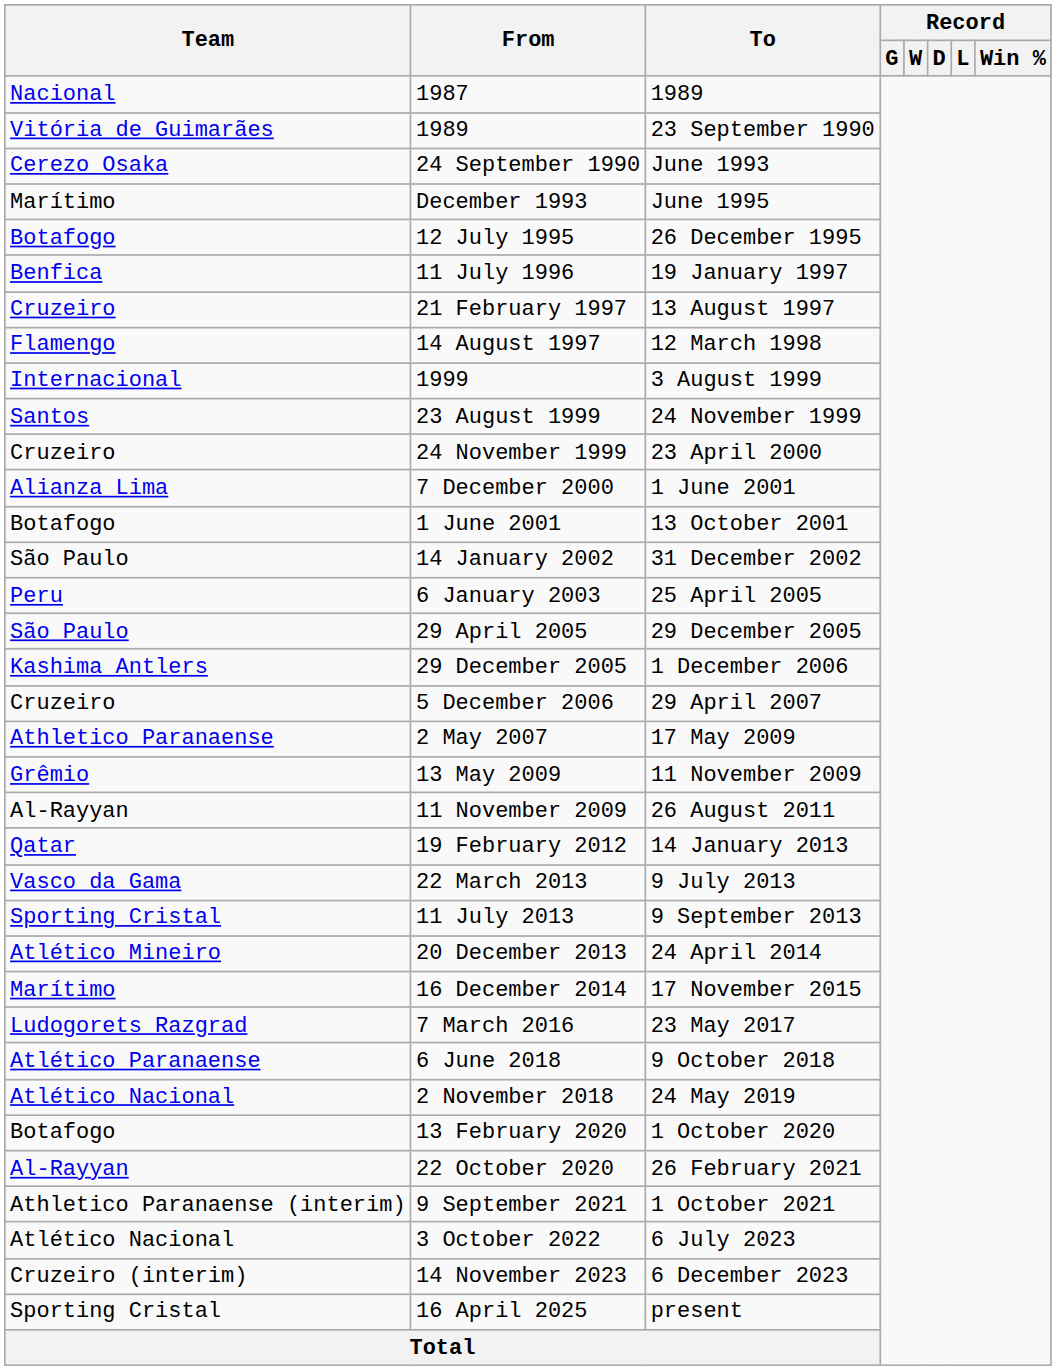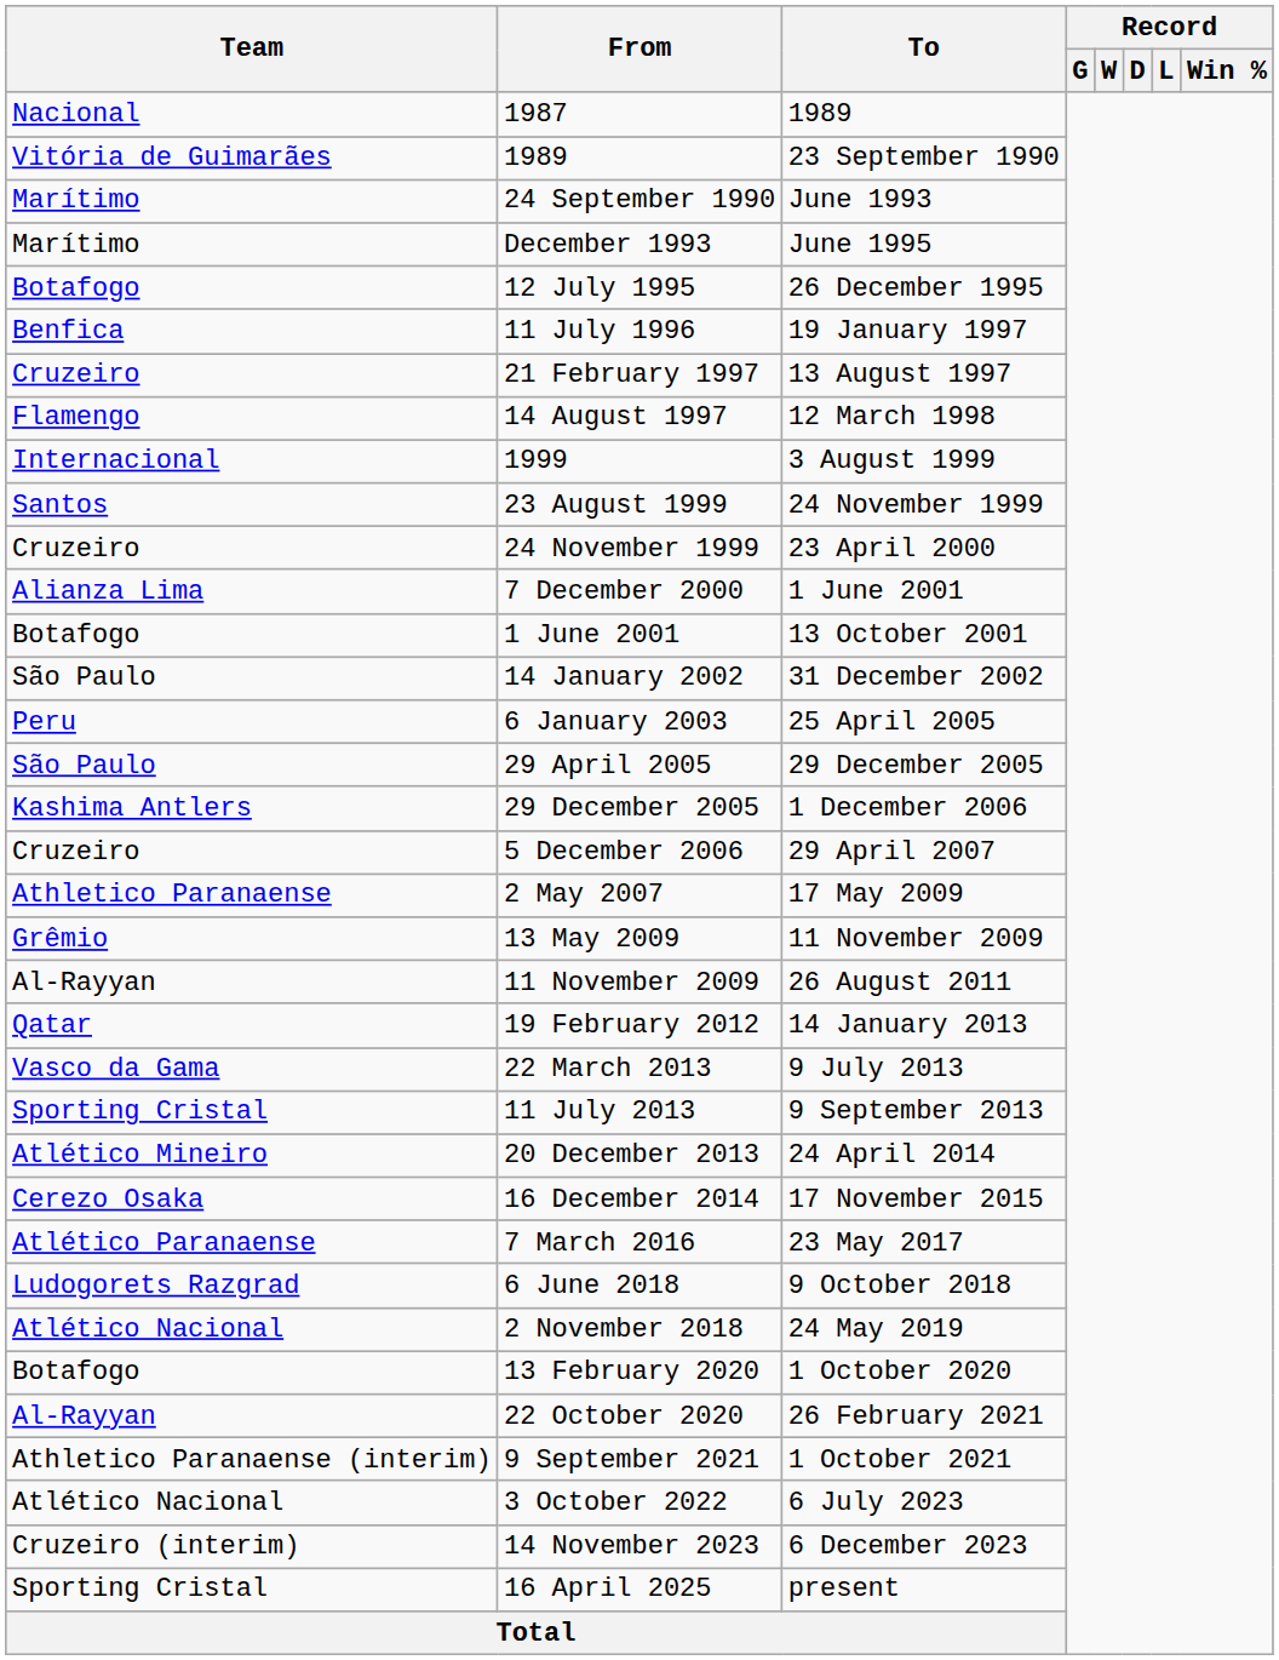 <table class="wikitable" style="text-align: center">
 <tr>
 <th rowspan="2">Team</th>
 <th rowspan="2">From</th>
 <th rowspan="2">To</th>
 <th colspan="5">Record</th>
 </tr>
 <tr>
 <th>G</th>
 <th>W</th>
 <th>D</th>
 <th>L</th>
 <th>Win %</th>
 </tr>
 <tr>
 <td align="left"><a href='#'>Nacional</a></td>
 <td align="left">1987</td>
 <td align="left">1989<br></td>
 </tr>
 <tr>
 <td align="left"><a href='#'>Vitória de Guimarães</a></td>
 <td align="left">1989</td>
 <td align="left">23 September 1990<br></td>
 </tr>
 <tr>
-<td align="left"><a href='#'>Cerezo Osaka</a></td>
+<td align="left"><a href='#'>Marítimo</a></td>
 <td align="left">24 September 1990</td>
 <td align="left">June 1993<br></td>
 </tr>
 <tr>
 <td align="left">Marítimo</td>
 <td align="left">December 1993</td>
 <td align="left">June 1995<br></td>
 </tr>
 <tr>
 <td align="left"><a href='#'>Botafogo</a></td>
 <td align="left">12 July 1995</td>
 <td align="left">26 December 1995<br></td>
 </tr>
 <tr>
 <td align="left"><a href='#'>Benfica</a></td>
 <td align="left">11 July 1996</td>
 <td align="left">19 January 1997<br></td>
 </tr>
 <tr>
 <td align="left"><a href='#'>Cruzeiro</a></td>
 <td align="left">21 February 1997</td>
 <td align="left">13 August 1997<br></td>
 </tr>
 <tr>
 <td align="left"><a href='#'>Flamengo</a></td>
 <td align="left">14 August 1997</td>
 <td align="left">12 March 1998<br></td>
 </tr>
 <tr>
 <td align="left"><a href='#'>Internacional</a></td>
 <td align="left">1999</td>
 <td align="left">3 August 1999<br></td>
 </tr>
 <tr>
 <td align="left"><a href='#'>Santos</a></td>
 <td align="left">23 August 1999</td>
 <td align="left">24 November 1999<br></td>
 </tr>
 <tr>
 <td align="left">Cruzeiro</td>
 <td align="left">24 November 1999</td>
 <td align="left">23 April 2000<br></td>
 </tr>
 <tr>
 <td align="left"><a href='#'>Alianza Lima</a></td>
 <td align="left">7 December 2000</td>
 <td align="left">1 June 2001<br></td>
 </tr>
 <tr>
 <td align="left">Botafogo</td>
 <td align="left">1 June 2001</td>
 <td align="left">13 October 2001<br></td>
 </tr>
 <tr>
 <td align="left">São Paulo</td>
 <td align="left">14 January 2002</td>
 <td align="left">31 December 2002<br></td>
 </tr>
 <tr>
 <td align="left"><a href='#'>Peru</a></td>
 <td align="left">6 January 2003</td>
 <td align="left">25 April 2005<br></td>
 </tr>
 <tr>
 <td align="left"><a href='#'>São Paulo</a></td>
 <td align="left">29 April 2005</td>
 <td align="left">29 December 2005<br></td>
 </tr>
 <tr>
 <td align="left"><a href='#'>Kashima Antlers</a></td>
 <td align="left">29 December 2005</td>
 <td align="left">1 December 2006<br></td>
 </tr>
 <tr>
 <td align="left">Cruzeiro</td>
 <td align="left">5 December 2006</td>
 <td align="left">29 April 2007<br></td>
 </tr>
 <tr>
 <td align="left"><a href='#'>Athletico Paranaense</a></td>
 <td align="left">2 May 2007</td>
 <td align="left">17 May 2009<br></td>
 </tr>
 <tr>
 <td align="left"><a href='#'>Grêmio</a></td>
 <td align="left">13 May 2009</td>
 <td align="left">11 November 2009<br></td>
 </tr>
 <tr>
 <td align="left">Al-Rayyan</td>
 <td align="left">11 November 2009</td>
 <td align="left">26 August 2011<br></td>
 </tr>
 <tr>
 <td align="left"><a href='#'>Qatar</a></td>
 <td align="left">19 February 2012</td>
 <td align="left">14 January 2013<br></td>
 </tr>
 <tr>
 <td align="left"><a href='#'>Vasco da Gama</a></td>
 <td align="left">22 March 2013</td>
 <td align="left">9 July 2013<br></td>
 </tr>
 <tr>
 <td align="left"><a href='#'>Sporting Cristal</a></td>
 <td align="left">11 July 2013</td>
 <td align="left">9 September 2013<br></td>
 </tr>
 <tr>
 <td align="left"><a href='#'>Atlético Mineiro</a></td>
 <td align="left">20 December 2013</td>
 <td align="left">24 April 2014<br></td>
 </tr>
 <tr>
-<td align="left"><a href='#'>Marítimo</a></td>
+<td align="left"><a href='#'>Cerezo Osaka</a></td>
 <td align="left">16 December 2014</td>
 <td align="left">17 November 2015<br></td>
 </tr>
 <tr>
-<td align="left"><a href='#'>Ludogorets Razgrad</a></td>
+<td align="left"><a href='#'>Atlético Paranaense</a></td>
 <td align="left">7 March 2016</td>
 <td align="left">23 May 2017<br></td>
 </tr>
 <tr>
-<td align="left"><a href='#'>Atlético Paranaense</a></td>
+<td align="left"><a href='#'>Ludogorets Razgrad</a></td>
 <td align="left">6 June 2018</td>
 <td align="left">9 October 2018<br></td>
 </tr>
 <tr>
 <td align="left"><a href='#'>Atlético Nacional</a></td>
 <td align="left">2 November 2018</td>
 <td align="left">24 May 2019<br></td>
 </tr>
 <tr>
 <td align="left">Botafogo</td>
 <td align="left">13 February 2020</td>
 <td align="left">1 October 2020<br></td>
 </tr>
 <tr>
 <td align="left"><a href='#'>Al-Rayyan</a></td>
 <td align="left">22 October 2020</td>
 <td align="left">26 February 2021<br></td>
 </tr>
 <tr>
 <td align="left">Athletico Paranaense (interim)</td>
 <td align="left">9 September 2021</td>
 <td align="left">1 October 2021<br></td>
 </tr>
 <tr>
 <td align="left">Atlético Nacional</td>
 <td align="left">3 October 2022</td>
 <td align="left">6 July 2023<br></td>
 </tr>
 <tr>
 <td align="left">Cruzeiro (interim)</td>
 <td align="left">14 November 2023</td>
 <td align="left">6 December 2023<br></td>
 </tr>
 <tr>
 <td align="left">Sporting Cristal</td>
 <td align="left">16 April 2025</td>
 <td align="left">present<br></td>
 </tr>
 <tr>
 <th colspan="3">Total<br></th>
 </tr>
 </table>
